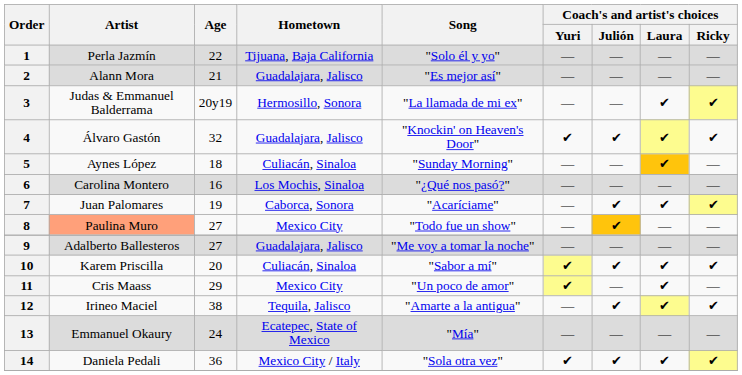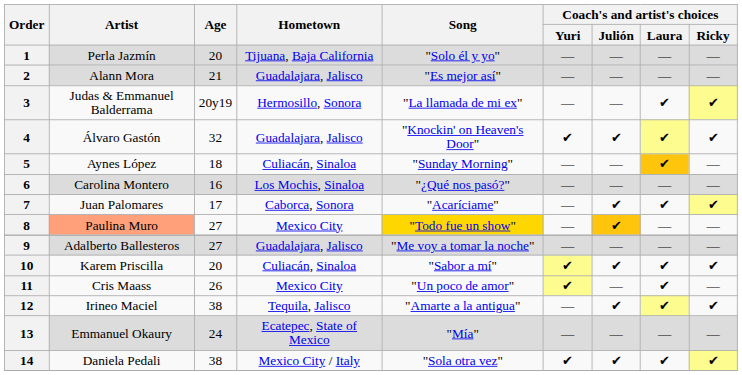 <table class="wikitable" style="text-align:center; line-height:17px; width:100%">
 <tr>
 <th scope="col" rowspan="2" style="width:04%">Order</th>
 <th scope="col" rowspan="2" style="width:18%">Artist</th>
 <th scope="col" rowspan="2" style="width:04%">Age</th>
 <th scope="col" rowspan="2" style="width:18%">Hometown</th>
 <th scope="col" rowspan="2" style="width:20%">Song</th>
 <th scope="col" colspan="4" style="width:24%">Coach's and artist's choices</th>
 </tr>
 <tr>
 <th style="width:06%">Yuri</th>
 <th style="width:06%">Julión</th>
 <th style="width:06%">Laura</th>
 <th style="width:06%">Ricky</th>
 </tr>
 <tr style="background:#dcdcdc;">
 <th>1</th>
 <td>Perla Jazmín</td>
-<td>22</td>
+<td>20</td>
 <td><a href='#'>Tijuana</a>, <a href='#'>Baja California</a></td>
 <td>"<a href='#'>Solo él y yo</a>"</td>
 <td>—</td>
 <td>—</td>
 <td>—</td>
 <td>—</td>
 </tr>
 <tr style="background:#dcdcdc;">
 <th>2</th>
 <td>Alann Mora</td>
 <td>21</td>
 <td><a href='#'>Guadalajara</a>, <a href='#'>Jalisco</a></td>
 <td>"<a href='#'>Es mejor así</a>"</td>
 <td>—</td>
 <td>—</td>
 <td>—</td>
 <td>—</td>
 </tr>
 <tr>
 <th>3</th>
 <td>Judas & Emmanuel Balderrama</td>
 <td>20y19</td>
 <td><a href='#'>Hermosillo</a>, <a href='#'>Sonora</a></td>
 <td>"<a href='#'>La llamada de mi ex</a>"</td>
 <td>—</td>
 <td>—</td>
 <td>✔</td>
 <td style="background:#fdfc8f">✔</td>
 </tr>
 <tr>
 <th>4</th>
 <td>Álvaro Gastón</td>
 <td>32</td>
 <td><a href='#'>Guadalajara</a>, <a href='#'>Jalisco</a></td>
 <td>"<a href='#'>Knockin' on Heaven's Door</a>"</td>
 <td>✔</td>
 <td>✔</td>
 <td style="background:#fdfc8f">✔</td>
 <td>✔</td>
 </tr>
 <tr>
 <th>5</th>
 <td>Aynes López</td>
 <td>18</td>
 <td><a href='#'>Culiacán</a>, <a href='#'>Sinaloa</a></td>
 <td>"<a href='#'>Sunday Morning</a>"</td>
 <td>—</td>
 <td>—</td>
 <td style="background:#ffc40c;">✔</td>
 <td>—</td>
 </tr>
 <tr style="background:#dcdcdc;">
 <th>6</th>
 <td>Carolina Montero</td>
 <td>16</td>
 <td><a href='#'>Los Mochis</a>, <a href='#'>Sinaloa</a></td>
 <td>"<a href='#'>¿Qué nos pasó?</a>"</td>
 <td>—</td>
 <td>—</td>
 <td>—</td>
 <td>—</td>
 </tr>
 <tr>
 <th>7</th>
 <td><span>Juan Palomares</span></td>
-<td>19</td>
+<td>17</td>
 <td><a href='#'>Caborca</a>, <a href='#'>Sonora</a></td>
 <td>"<a href='#'>Acaríciame</a>"</td>
 <td>—</td>
 <td>✔</td>
 <td>✔</td>
 <td style="background:#fdfc8f">✔</td>
 </tr>
 <tr>
 <th>8</th>
 <td style="background: lightsalmon;">Paulina Muro</td>
 <td>27</td>
 <td><a href='#'>Mexico City</a></td>
-<td>"<a href='#'>Todo fue un show</a>"</td>
+<td style="background: gold;">"<a href='#'>Todo fue un show</a>"</td>
 <td>—</td>
 <td style="background:#ffc40c;">✔</td>
 <td>—</td>
 <td>—</td>
 </tr>
 <tr>
 </tr>
 <tr style="background:#dcdcdc;">
 <th>9</th>
 <td>Adalberto Ballesteros</td>
 <td>27</td>
 <td><a href='#'>Guadalajara</a>, <a href='#'>Jalisco</a></td>
 <td>"<a href='#'>Me voy a tomar la noche</a>"</td>
 <td>—</td>
 <td>—</td>
 <td>—</td>
 <td>—</td>
 </tr>
 <tr>
 <th>10</th>
 <td>Karem Priscilla</td>
 <td>20</td>
 <td><a href='#'>Culiacán</a>, <a href='#'>Sinaloa</a></td>
 <td>"<a href='#'>Sabor a mí</a>"</td>
 <td style="background:#fdfc8f">✔</td>
 <td>✔</td>
 <td>✔</td>
 <td>✔</td>
 </tr>
 <tr>
 <th>11</th>
 <td>Cris Maass</td>
-<td>29</td>
+<td>26</td>
 <td><a href='#'>Mexico City</a></td>
 <td>"<a href='#'>Un poco de amor</a>"</td>
 <td style="background:#fdfc8f">✔</td>
 <td>—</td>
 <td>✔</td>
 <td>—</td>
 </tr>
 <tr>
 <th>12</th>
 <td>Irineo Maciel</td>
 <td>38</td>
 <td><a href='#'>Tequila</a>, <a href='#'>Jalisco</a></td>
 <td>"<a href='#'>Amarte a la antigua</a>"</td>
 <td>—</td>
 <td>✔</td>
 <td style="background:#fdfc8f">✔</td>
 <td>✔</td>
 </tr>
 <tr style="background:#dcdcdc;">
 <th>13</th>
 <td>Emmanuel Okaury</td>
 <td>24</td>
 <td><a href='#'>Ecatepec</a>, <a href='#'>State of Mexico</a></td>
 <td>"<a href='#'>Mía</a>"</td>
 <td>—</td>
 <td>—</td>
 <td>—</td>
 <td>—</td>
 </tr>
 <tr>
 <th>14</th>
 <td>Daniela Pedali</td>
-<td>36</td>
+<td>38</td>
 <td><a href='#'>Mexico City</a> / <a href='#'>Italy</a></td>
 <td>"<a href='#'>Sola otra vez</a>"</td>
 <td>✔</td>
 <td>✔</td>
 <td>✔</td>
 <td style="background:#fdfc8f">✔</td>
 </tr>
 <tr>
 </tr>
 </table>
